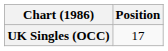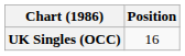 <table class="wikitable plainrowheaders" style="text-align:center">
 <tr>
 <th scope="col">Chart (1986)</th>
 <th scope="col">Position</th>
 </tr>
 <tr>
 <th scope="row">UK Singles (OCC)</th>
-<td>17</td>
+<td>16</td>
 </tr>
 </table>
